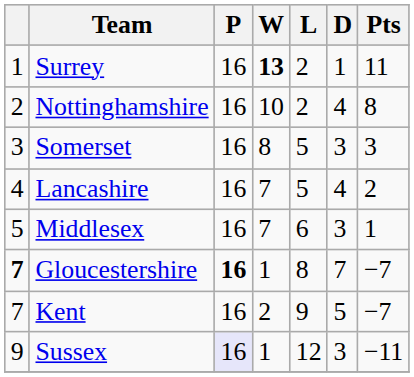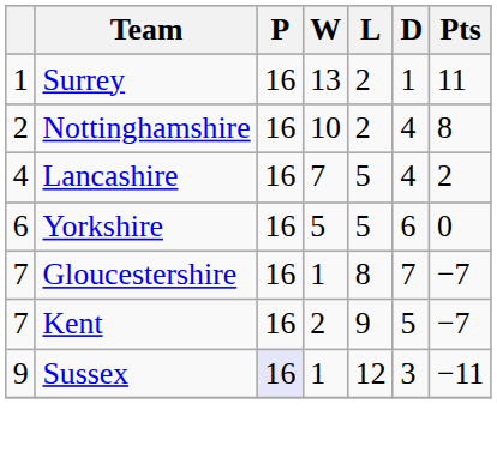 <table class="wikitable">
 <tr>
 <th></th>
 <th>Team</th>
 <th>P</th>
 <th>W</th>
 <th>L</th>
 <th>D</th>
 <th>Pts</th>
 </tr>
 <tr>
 <td>1</td>
 <td><a href='#'>Surrey</a></td>
 <td>16</td>
-<td><strong>13</strong></td>
+<td>13</td>
 <td>2</td>
 <td>1</td>
 <td>11</td>
 </tr>
 <tr>
 <td>2</td>
 <td><a href='#'>Nottinghamshire</a></td>
 <td>16</td>
 <td>10</td>
 <td>2</td>
 <td>4</td>
 <td>8</td>
 </tr>
 <tr>
-<td>3</td>
-<td><a href='#'>Somerset</a></td>
-<td>16</td>
-<td>8</td>
-<td>5</td>
-<td>3</td>
-<td>3</td>
-</tr>
-<tr>
 <td>4</td>
 <td><a href='#'>Lancashire</a></td>
 <td>16</td>
 <td>7</td>
 <td>5</td>
 <td>4</td>
 <td>2</td>
 </tr>
 <tr>
+<td>6</td>
+<td><a href='#'>Yorkshire</a></td>
+<td>16</td>
 <td>5</td>
-<td><a href='#'>Middlesex</a></td>
-<td>16</td>
-<td>7</td>
+<td>5</td>
 <td>6</td>
-<td>3</td>
-<td>1</td>
+<td>0</td>
 </tr>
 <tr>
-<td><strong>7</strong></td>
+<td>7</td>
 <td><a href='#'>Gloucestershire</a></td>
-<td><strong>16</strong></td>
+<td>16</td>
 <td>1</td>
 <td>8</td>
 <td>7</td>
 <td>−7</td>
 </tr>
 <tr>
 <td>7</td>
 <td><a href='#'>Kent</a></td>
 <td>16</td>
 <td>2</td>
 <td>9</td>
 <td>5</td>
 <td>−7</td>
 </tr>
 <tr>
 <td>9</td>
 <td><a href='#'>Sussex</a></td>
 <td style="background: lavender;">16</td>
 <td>1</td>
 <td>12</td>
 <td>3</td>
 <td>−11</td>
 </tr>
 <tr>
 </tr>
 </table>
